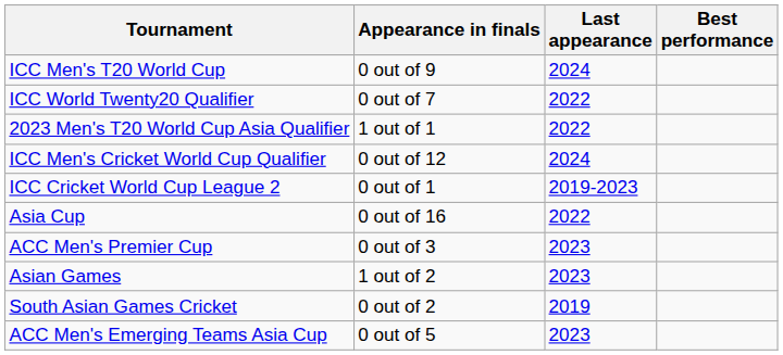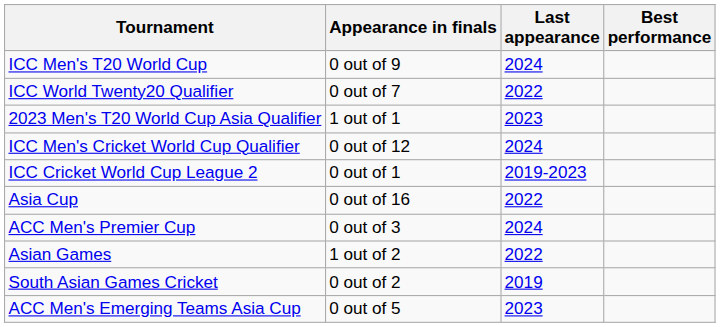 <table class="wikitable sortable" style="text-align:left;">
 <tr>
 <th>Tournament</th>
 <th data-sort-type="number">Appearance in finals</th>
 <th>Last<br>appearance</th>
 <th>Best<br>performance</th>
 </tr>
 <tr>
 <td><a href='#'>ICC Men's T20 World Cup</a></td>
 <td>0 out of 9</td>
 <td><a href='#'>2024</a></td>
 <td></td>
 </tr>
 <tr>
 <td><a href='#'>ICC World Twenty20 Qualifier</a></td>
 <td>0 out of 7</td>
 <td><a href='#'>2022</a></td>
 <td></td>
 </tr>
 <tr>
 <td><a href='#'>2023 Men's T20 World Cup Asia Qualifier</a></td>
 <td>1 out of 1</td>
-<td><a href='#'>2022</a></td>
+<td><a href='#'>2023</a></td>
 <td></td>
 </tr>
 <tr>
 <td><a href='#'>ICC Men's Cricket World Cup Qualifier</a></td>
 <td>0 out of 12</td>
 <td><a href='#'>2024</a></td>
 <td></td>
 </tr>
 <tr>
 <td><a href='#'>ICC Cricket World Cup League 2</a></td>
 <td>0 out of 1</td>
 <td><a href='#'>2019-2023</a></td>
 <td></td>
 </tr>
 <tr>
 <td><a href='#'>Asia Cup</a></td>
 <td>0 out of 16</td>
 <td><a href='#'>2022</a></td>
 <td></td>
 </tr>
 <tr>
 <td><a href='#'>ACC Men's Premier Cup</a></td>
 <td>0 out of 3</td>
-<td><a href='#'>2023</a></td>
+<td><a href='#'>2024</a></td>
 <td></td>
 </tr>
 <tr>
 <td><a href='#'>Asian Games</a></td>
 <td>1 out of 2</td>
-<td><a href='#'>2023</a></td>
+<td><a href='#'>2022</a></td>
 <td></td>
 </tr>
 <tr>
 <td><a href='#'>South Asian Games Cricket</a></td>
 <td>0 out of 2</td>
 <td><a href='#'>2019</a></td>
 <td></td>
 </tr>
 <tr>
 <td><a href='#'>ACC Men's Emerging Teams Asia Cup</a></td>
 <td>0 out of 5</td>
 <td><a href='#'>2023</a></td>
 <td></td>
 </tr>
 </table>
